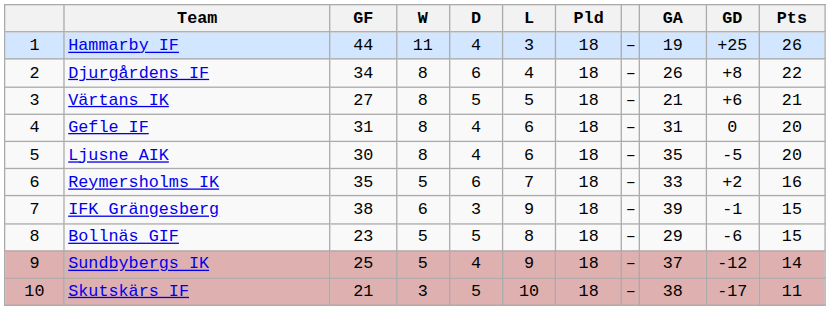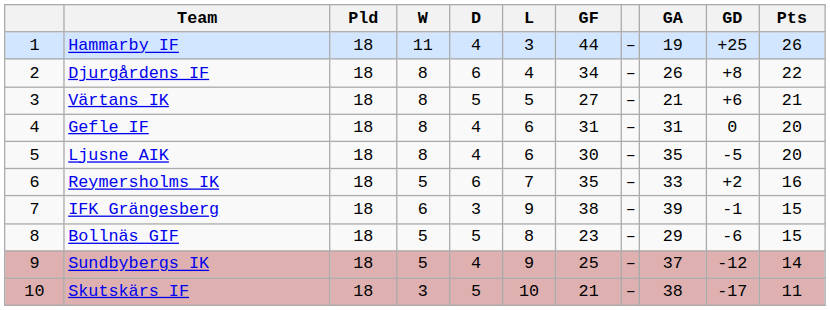 <table class="wikitable" style="text-align: center;">
 <tr>
 <th style="width: 40px;"></th>
 <th style="width: 200px;">Team</th>
-<th style="width: 45px;">GF</th>
+<th style="width: 45px;">Pld</th>
 <th style="width: 35px;">W</th>
 <th style="width: 35px;">D</th>
 <th style="width: 35px;">L</th>
-<th style="width: 45px;">Pld</th>
+<th style="width: 45px;">GF</th>
 <th></th>
 <th style="width: 45px;">GA</th>
 <th style="width: 35px;">GD</th>
 <th style="width: 45px;">Pts</th>
 </tr>
 <tr style="background: #d2e6ff">
 <td>1</td>
 <td style="text-align: left;"><a href='#'>Hammarby IF</a></td>
-<td>44</td>
+<td>18</td>
 <td>11</td>
 <td>4</td>
 <td>3</td>
-<td>18</td>
+<td>44</td>
 <td>–</td>
 <td>19</td>
 <td>+25</td>
 <td>26</td>
 </tr>
 <tr>
 <td>2</td>
 <td style="text-align: left;"><a href='#'>Djurgårdens IF</a></td>
-<td>34</td>
+<td>18</td>
 <td>8</td>
 <td>6</td>
 <td>4</td>
-<td>18</td>
+<td>34</td>
 <td>–</td>
 <td>26</td>
 <td>+8</td>
 <td>22</td>
 </tr>
 <tr>
 <td>3</td>
 <td style="text-align: left;"><a href='#'>Värtans IK</a></td>
-<td>27</td>
+<td>18</td>
 <td>8</td>
 <td>5</td>
 <td>5</td>
-<td>18</td>
+<td>27</td>
 <td>–</td>
 <td>21</td>
 <td>+6</td>
 <td>21</td>
 </tr>
 <tr>
 <td>4</td>
 <td style="text-align: left;"><a href='#'>Gefle IF</a></td>
-<td>31</td>
+<td>18</td>
 <td>8</td>
 <td>4</td>
 <td>6</td>
-<td>18</td>
+<td>31</td>
 <td>–</td>
 <td>31</td>
 <td>0</td>
 <td>20</td>
 </tr>
 <tr>
 <td>5</td>
 <td style="text-align: left;"><a href='#'>Ljusne AIK</a></td>
-<td>30</td>
+<td>18</td>
 <td>8</td>
 <td>4</td>
 <td>6</td>
-<td>18</td>
+<td>30</td>
 <td>–</td>
 <td>35</td>
 <td>-5</td>
 <td>20</td>
 </tr>
 <tr>
 <td>6</td>
 <td style="text-align: left;"><a href='#'>Reymersholms IK</a></td>
-<td>35</td>
+<td>18</td>
 <td>5</td>
 <td>6</td>
 <td>7</td>
-<td>18</td>
+<td>35</td>
 <td>–</td>
 <td>33</td>
 <td>+2</td>
 <td>16</td>
 </tr>
 <tr>
 <td>7</td>
 <td style="text-align: left;"><a href='#'>IFK Grängesberg</a></td>
-<td>38</td>
+<td>18</td>
 <td>6</td>
 <td>3</td>
 <td>9</td>
-<td>18</td>
+<td>38</td>
 <td>–</td>
 <td>39</td>
 <td>-1</td>
 <td>15</td>
 </tr>
 <tr>
 <td>8</td>
 <td style="text-align: left;"><a href='#'>Bollnäs GIF</a></td>
-<td>23</td>
+<td>18</td>
 <td>5</td>
 <td>5</td>
 <td>8</td>
-<td>18</td>
+<td>23</td>
 <td>–</td>
 <td>29</td>
 <td>-6</td>
 <td>15</td>
 </tr>
 <tr style="background: #deb0b0">
 <td>9</td>
 <td style="text-align: left;"><a href='#'>Sundbybergs IK</a></td>
-<td>25</td>
+<td>18</td>
 <td>5</td>
 <td>4</td>
 <td>9</td>
-<td>18</td>
+<td>25</td>
 <td>–</td>
 <td>37</td>
 <td>-12</td>
 <td>14</td>
 </tr>
 <tr style="background: #deb0b0">
 <td>10</td>
 <td style="text-align: left;"><a href='#'>Skutskärs IF</a></td>
-<td>21</td>
+<td>18</td>
 <td>3</td>
 <td>5</td>
 <td>10</td>
-<td>18</td>
+<td>21</td>
 <td>–</td>
 <td>38</td>
 <td>-17</td>
 <td>11</td>
 </tr>
 </table>
